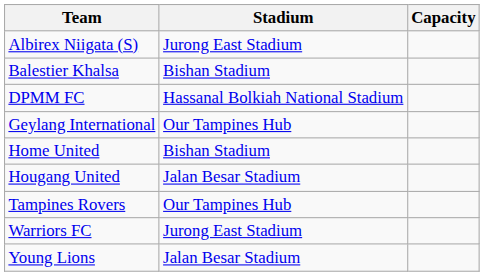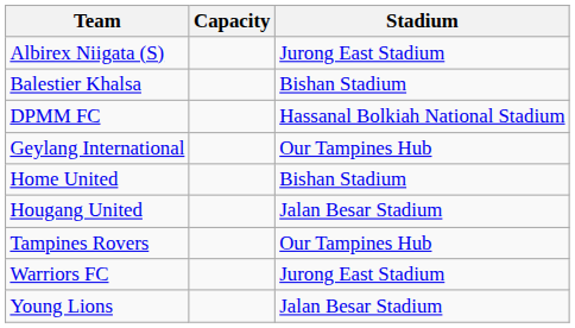 <table class="wikitable sortable" style="text-align: left;">
 <tr>
 <th>Team</th>
+<th>Capacity</th>
 <th>Stadium</th>
-<th>Capacity</th>
 </tr>
 <tr>
 <td><a href='#'>Albirex Niigata (S)</a></td>
+<td style="text-align:center;"></td>
 <td><a href='#'>Jurong East Stadium</a></td>
-<td style="text-align:center;"></td>
 </tr>
 <tr>
 <td><a href='#'>Balestier Khalsa</a></td>
+<td style="text-align:center;"></td>
 <td><a href='#'>Bishan Stadium</a></td>
-<td style="text-align:center;"></td>
 </tr>
 <tr>
 <td><a href='#'>DPMM FC</a></td>
+<td style="text-align:center;"></td>
 <td><a href='#'>Hassanal Bolkiah National Stadium</a></td>
-<td style="text-align:center;"></td>
 </tr>
 <tr>
 <td><a href='#'>Geylang International</a></td>
+<td style="text-align:center;"></td>
 <td><a href='#'>Our Tampines Hub</a></td>
-<td style="text-align:center;"></td>
 </tr>
 <tr>
 <td><a href='#'>Home United</a></td>
+<td style="text-align:center;"></td>
 <td><a href='#'>Bishan Stadium</a></td>
-<td style="text-align:center;"></td>
 </tr>
 <tr>
 <td><a href='#'>Hougang United</a></td>
+<td style="text-align:center;"></td>
 <td><a href='#'>Jalan Besar Stadium</a></td>
-<td style="text-align:center;"></td>
 </tr>
 <tr>
 <td><a href='#'>Tampines Rovers</a></td>
+<td style="text-align:center;"></td>
 <td><a href='#'>Our Tampines Hub</a></td>
-<td style="text-align:center;"></td>
 </tr>
 <tr>
 <td><a href='#'>Warriors FC</a></td>
+<td style="text-align:center;"></td>
 <td><a href='#'>Jurong East Stadium</a></td>
-<td style="text-align:center;"></td>
 </tr>
 <tr>
 <td><a href='#'>Young Lions</a></td>
+<td style="text-align:center;"></td>
 <td><a href='#'>Jalan Besar Stadium</a></td>
-<td style="text-align:center;"></td>
 </tr>
 </table>
